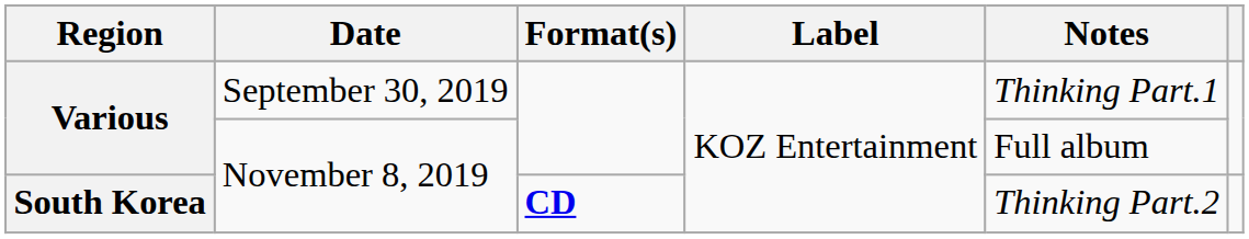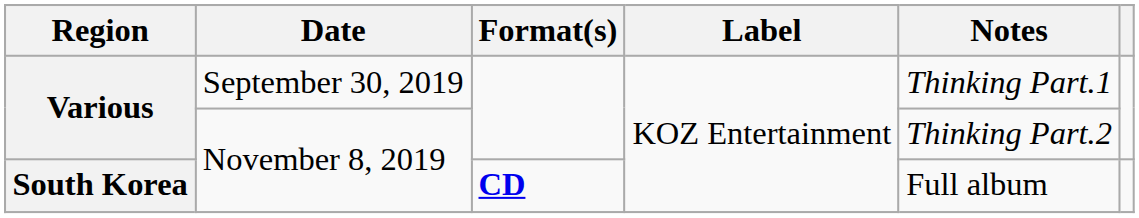 <table class="wikitable plainrowheaders">
 <tr>
 <th scope="col">Region</th>
 <th scope="col">Date</th>
 <th scope="col">Format(s)</th>
 <th scope="col">Label</th>
 <th scope="col">Notes</th>
 <th scope="col"></th>
 </tr>
 <tr>
 <th scope="row" rowspan="2">Various</th>
 <td rowspan="1">September 30, 2019</td>
 <td rowspan="2"></td>
 <td rowspan="3">KOZ Entertainment</td>
 <td><em>Thinking Part.1</em></td>
 <td rowspan="2" style="text-align:center;"></td>
 </tr>
 <tr>
 <td rowspan="2">November 8, 2019</td>
-<td>Full album</td>
+<td><em>Thinking Part.2</em></td>
 </tr>
 <tr>
 <th scope="row">South Korea</th>
 <td><strong><a href='#'>CD</a></strong></td>
-<td><em>Thinking Part.2</em></td>
+<td>Full album</td>
 <td style="text-align:center;"></td>
 </tr>
 </table>
